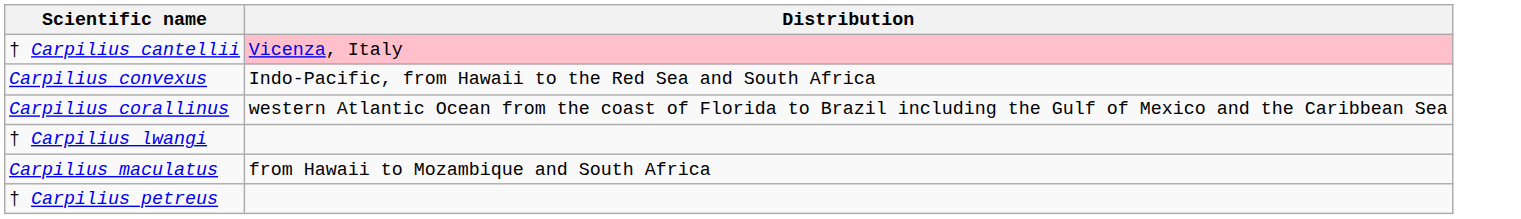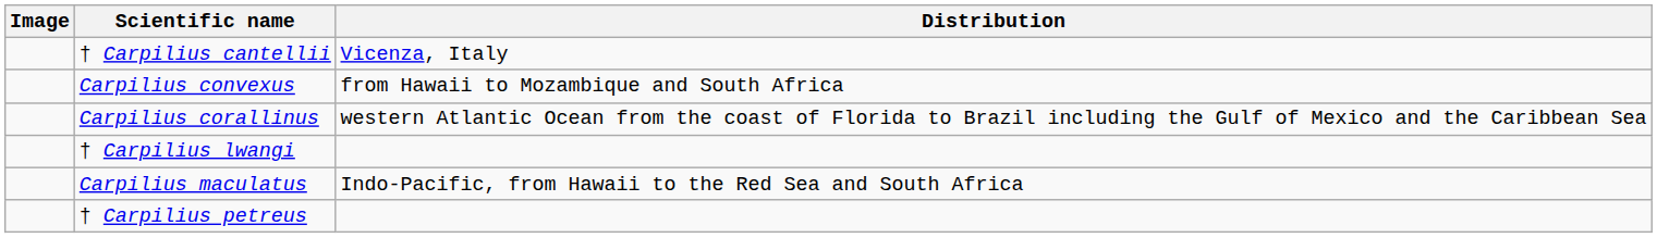 <table class="wikitable">
 <tr>
+<th>Image</th>
 <th>Scientific name</th>
 <th>Distribution</th>
 </tr>
 <tr>
+<td></td>
 <td>† <em><a href='#'>Carpilius cantellii</a></em> </td>
-<td style="background: pink;"><a href='#'>Vicenza</a>, Italy</td>
+<td><a href='#'>Vicenza</a>, Italy</td>
 </tr>
 <tr>
+<td></td>
 <td><em><a href='#'>Carpilius convexus</a></em> </td>
-<td>Indo-Pacific, from Hawaii to the Red Sea and South Africa</td>
+<td>from Hawaii to Mozambique and South Africa</td>
 </tr>
 <tr>
+<td></td>
 <td><em><a href='#'>Carpilius corallinus</a></em> </td>
 <td>western Atlantic Ocean from the coast of Florida to Brazil including the Gulf of Mexico and the Caribbean Sea</td>
 </tr>
 <tr>
+<td></td>
 <td>† <em><a href='#'>Carpilius lwangi</a></em> </td>
 <td></td>
 </tr>
 <tr>
+<td></td>
 <td><em><a href='#'>Carpilius maculatus</a></em> </td>
-<td>from Hawaii to Mozambique and South Africa</td>
+<td>Indo-Pacific, from Hawaii to the Red Sea and South Africa</td>
 </tr>
 <tr>
+<td></td>
 <td>† <em><a href='#'>Carpilius petreus</a></em> </td>
 <td></td>
 </tr>
 </table>
